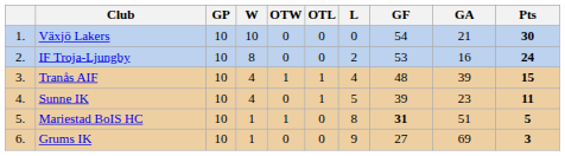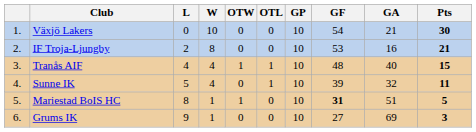 <table class="wikitable">
 <tr>
 <th width="30"></th>
 <th width="200">Club</th>
-<th width="30">GP</th>
+<th width="30">L</th>
 <th width="30">W</th>
 <th width="30">OTW</th>
 <th width="30">OTL</th>
-<th width="30">L</th>
+<th width="30">GP</th>
 <th width="70">GF</th>
 <th width="70">GA</th>
 <th width="70">Pts</th>
 </tr>
 <tr bgcolor="#BCD2EE" align="center">
 <td>1.</td>
 <td align="left"><a href='#'>Växjö Lakers</a></td>
-<td>10</td>
+<td>0</td>
 <td>10</td>
 <td>0</td>
 <td>0</td>
-<td>0</td>
+<td>10</td>
 <td>54</td>
 <td>21</td>
 <td><strong>30</strong></td>
 </tr>
 <tr bgcolor="#BCD2EE" align="center">
 <td>2.</td>
 <td align="left"><a href='#'>IF Troja-Ljungby</a></td>
-<td>10</td>
+<td>2</td>
 <td>8</td>
 <td>0</td>
 <td>0</td>
-<td>2</td>
+<td>10</td>
 <td>53</td>
 <td>16</td>
-<td><strong>24</strong></td>
+<td><strong>21</strong></td>
 </tr>
 <tr bgcolor="#EECFA1" align="center">
 <td>3.</td>
 <td align="left"><a href='#'>Tranås AIF</a></td>
-<td>10</td>
+<td>4</td>
 <td>4</td>
 <td>1</td>
 <td>1</td>
-<td>4</td>
+<td>10</td>
 <td>48</td>
-<td>39</td>
+<td>40</td>
 <td><strong>15</strong></td>
 </tr>
 <tr bgcolor="#EECFA1" align="center">
 <td>4.</td>
 <td align="left"><a href='#'>Sunne IK</a></td>
-<td>10</td>
+<td>5</td>
 <td>4</td>
 <td>0</td>
 <td>1</td>
-<td>5</td>
+<td>10</td>
 <td>39</td>
-<td>23</td>
+<td>32</td>
 <td><strong>11</strong></td>
 </tr>
 <tr bgcolor="#EECFA1" align="center">
 <td>5.</td>
 <td align="left"><a href='#'>Mariestad BoIS HC</a></td>
-<td>10</td>
+<td>8</td>
 <td>1</td>
 <td>1</td>
 <td>0</td>
-<td>8</td>
+<td>10</td>
 <td><strong>31</strong></td>
 <td>51</td>
 <td><strong>5</strong></td>
 </tr>
 <tr bgcolor="#EECFA1" align="center">
 <td>6.</td>
 <td align="left"><a href='#'>Grums IK</a></td>
-<td>10</td>
+<td>9</td>
 <td>1</td>
 <td>0</td>
 <td>0</td>
-<td>9</td>
+<td>10</td>
 <td>27</td>
 <td>69</td>
 <td><strong>3</strong></td>
 </tr>
 </table>
